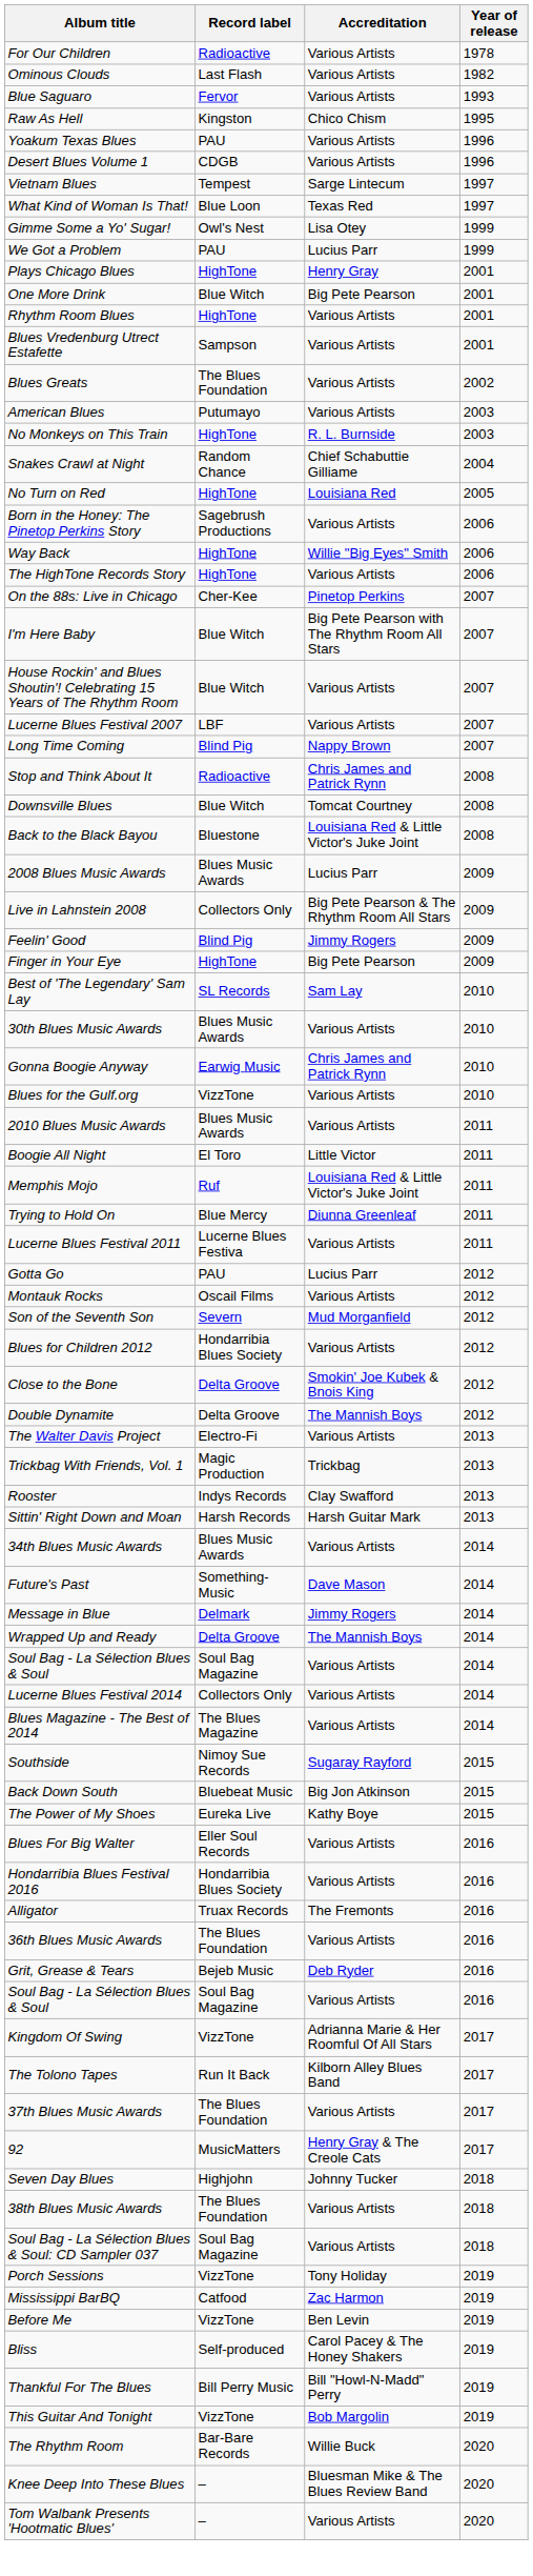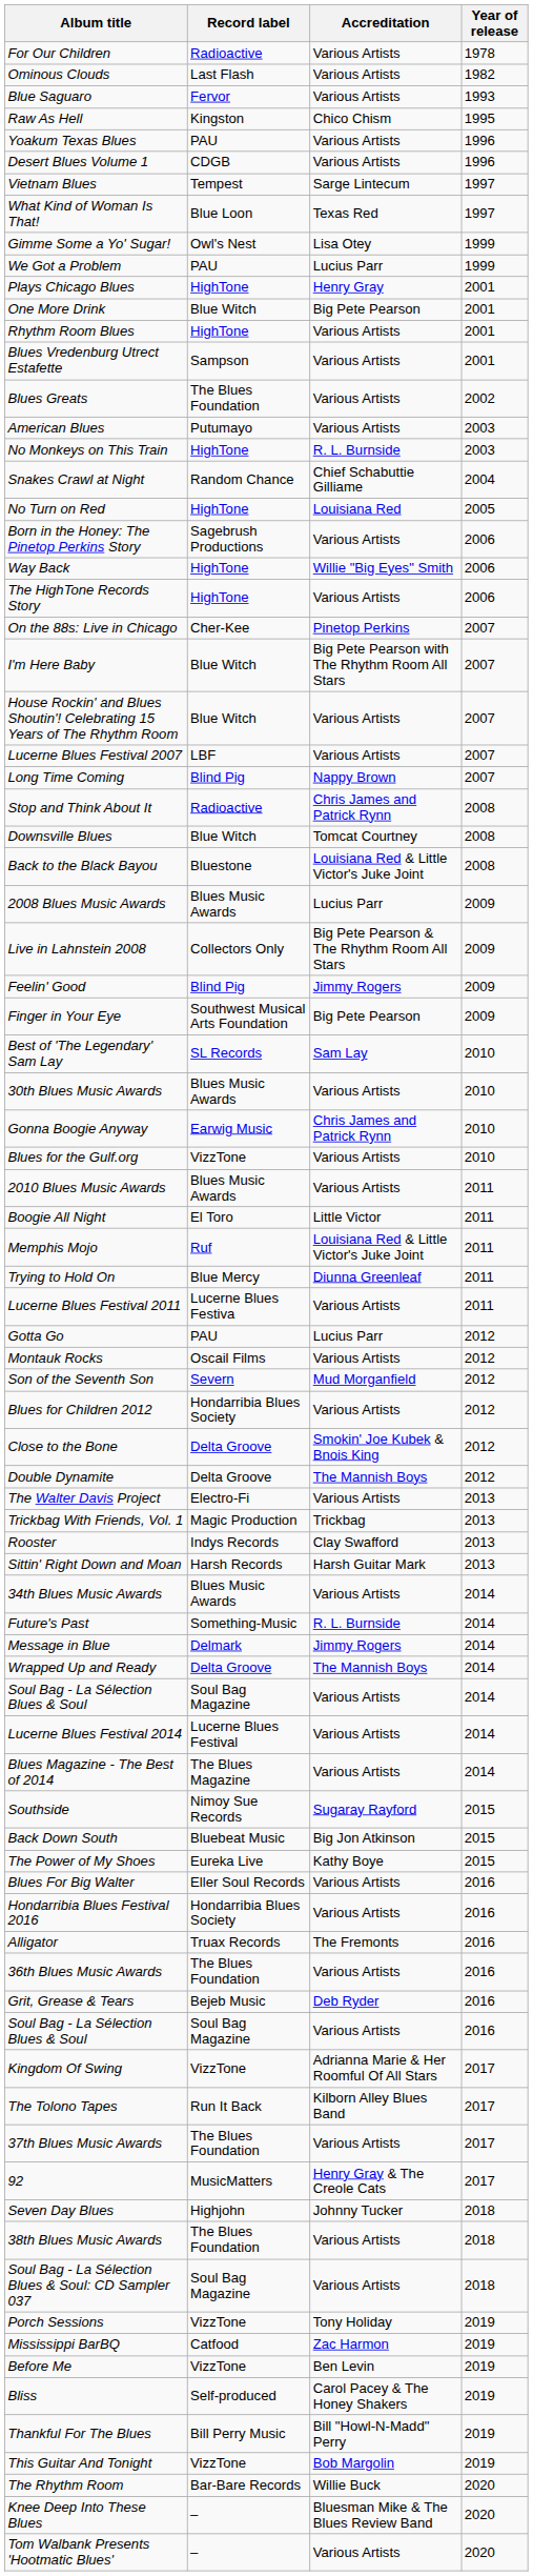 <table class="wikitable sortable">
 <tr>
 <th>Album title</th>
 <th>Record label</th>
 <th>Accreditation</th>
 <th>Year of release</th>
 </tr>
 <tr>
 <td><em>For Our Children</em></td>
 <td><a href='#'>Radioactive</a></td>
 <td>Various Artists</td>
 <td>1978</td>
 </tr>
 <tr>
 <td><em>Ominous Clouds</em></td>
 <td>Last Flash</td>
 <td>Various Artists</td>
 <td>1982</td>
 </tr>
 <tr>
 <td><em>Blue Saguaro</em></td>
 <td><a href='#'>Fervor</a></td>
 <td>Various Artists</td>
 <td>1993</td>
 </tr>
 <tr>
 <td><em>Raw As Hell</em></td>
 <td>Kingston</td>
 <td>Chico Chism</td>
 <td>1995</td>
 </tr>
 <tr>
 <td><em>Yoakum Texas Blues</em></td>
 <td>PAU</td>
 <td>Various Artists</td>
 <td>1996</td>
 </tr>
 <tr>
 <td><em>Desert Blues Volume 1</em></td>
 <td>CDGB</td>
 <td>Various Artists</td>
 <td>1996</td>
 </tr>
 <tr>
 <td><em>Vietnam Blues</em></td>
 <td>Tempest</td>
 <td>Sarge Lintecum</td>
 <td>1997</td>
 </tr>
 <tr>
 <td><em>What Kind of Woman Is That!</em></td>
 <td>Blue Loon</td>
 <td>Texas Red</td>
 <td>1997</td>
 </tr>
 <tr>
 <td><em>Gimme Some a Yo' Sugar!</em></td>
 <td>Owl's Nest</td>
 <td>Lisa Otey</td>
 <td>1999</td>
 </tr>
 <tr>
 <td><em>We Got a Problem</em></td>
 <td>PAU</td>
 <td>Lucius Parr</td>
 <td>1999</td>
 </tr>
 <tr>
 <td><em>Plays Chicago Blues</em></td>
 <td><a href='#'>HighTone</a></td>
 <td><a href='#'>Henry Gray</a></td>
 <td>2001</td>
 </tr>
 <tr>
 <td><em>One More Drink</em></td>
 <td>Blue Witch</td>
 <td>Big Pete Pearson</td>
 <td>2001</td>
 </tr>
 <tr>
 <td><em>Rhythm Room Blues</em></td>
 <td><a href='#'>HighTone</a></td>
 <td>Various Artists</td>
 <td>2001</td>
 </tr>
 <tr>
 <td><em>Blues Vredenburg Utrect Estafette</em></td>
 <td>Sampson</td>
 <td>Various Artists</td>
 <td>2001</td>
 </tr>
 <tr>
 <td><em>Blues Greats</em></td>
 <td>The Blues Foundation</td>
 <td>Various Artists</td>
 <td>2002</td>
 </tr>
 <tr>
 <td><em>American Blues</em></td>
 <td>Putumayo</td>
 <td>Various Artists</td>
 <td>2003</td>
 </tr>
 <tr>
 <td><em>No Monkeys on This Train</em></td>
 <td><a href='#'>HighTone</a></td>
 <td><a href='#'>R. L. Burnside</a></td>
 <td>2003</td>
 </tr>
 <tr>
 <td><em>Snakes Crawl at Night</em></td>
 <td>Random Chance</td>
 <td>Chief Schabuttie Gilliame</td>
 <td>2004</td>
 </tr>
 <tr>
 <td><em>No Turn on Red</em></td>
 <td><a href='#'>HighTone</a></td>
 <td><a href='#'>Louisiana Red</a></td>
 <td>2005</td>
 </tr>
 <tr>
 <td><em>Born in the Honey: The <a href='#'>Pinetop Perkins</a> Story</em></td>
 <td>Sagebrush Productions</td>
 <td>Various Artists</td>
 <td>2006</td>
 </tr>
 <tr>
 <td><em>Way Back</em></td>
 <td><a href='#'>HighTone</a></td>
 <td><a href='#'>Willie "Big Eyes" Smith</a></td>
 <td>2006</td>
 </tr>
 <tr>
 <td><em>The HighTone Records Story</em></td>
 <td><a href='#'>HighTone</a></td>
 <td>Various Artists</td>
 <td>2006</td>
 </tr>
 <tr>
 <td><em>On the 88s: Live in Chicago</em></td>
 <td>Cher-Kee</td>
 <td><a href='#'>Pinetop Perkins</a></td>
 <td>2007</td>
 </tr>
 <tr>
 <td><em>I'm Here Baby</em></td>
 <td>Blue Witch</td>
 <td>Big Pete Pearson with The Rhythm Room All Stars</td>
 <td>2007</td>
 </tr>
 <tr>
 <td><em>House Rockin' and Blues Shoutin'! Celebrating 15 Years of The Rhythm Room</em></td>
 <td>Blue Witch</td>
 <td>Various Artists</td>
 <td>2007</td>
 </tr>
 <tr>
 <td><em>Lucerne Blues Festival 2007</em></td>
 <td>LBF</td>
 <td>Various Artists</td>
 <td>2007</td>
 </tr>
 <tr>
 <td><em>Long Time Coming</em></td>
 <td><a href='#'>Blind Pig</a></td>
 <td><a href='#'>Nappy Brown</a></td>
 <td>2007</td>
 </tr>
 <tr>
 <td><em>Stop and Think About It</em></td>
 <td><a href='#'>Radioactive</a></td>
 <td><a href='#'>Chris James and Patrick Rynn</a></td>
 <td>2008</td>
 </tr>
 <tr>
 <td><em>Downsville Blues</em></td>
 <td>Blue Witch</td>
 <td>Tomcat Courtney</td>
 <td>2008</td>
 </tr>
 <tr>
 <td><em>Back to the Black Bayou</em></td>
 <td>Bluestone</td>
 <td><a href='#'>Louisiana Red</a> & Little Victor's Juke Joint</td>
 <td>2008</td>
 </tr>
 <tr>
 <td><em>2008 Blues Music Awards</em></td>
 <td>Blues Music Awards</td>
 <td>Lucius Parr</td>
 <td>2009</td>
 </tr>
 <tr>
 <td><em>Live in Lahnstein 2008</em></td>
 <td>Collectors Only</td>
 <td>Big Pete Pearson & The Rhythm Room All Stars</td>
 <td>2009</td>
 </tr>
 <tr>
 <td><em>Feelin' Good</em></td>
 <td><a href='#'>Blind Pig</a></td>
 <td><a href='#'>Jimmy Rogers</a></td>
 <td>2009</td>
 </tr>
 <tr>
 <td><em>Finger in Your Eye</em></td>
-<td><a href='#'>HighTone</a></td>
+<td>Southwest Musical Arts Foundation</td>
 <td>Big Pete Pearson</td>
 <td>2009</td>
 </tr>
 <tr>
 <td><em>Best of 'The Legendary' Sam Lay</em></td>
 <td><a href='#'>SL Records</a></td>
 <td><a href='#'>Sam Lay</a></td>
 <td>2010</td>
 </tr>
 <tr>
 <td><em>30th Blues Music Awards</em></td>
 <td>Blues Music Awards</td>
 <td>Various Artists</td>
 <td>2010</td>
 </tr>
 <tr>
 <td><em>Gonna Boogie Anyway</em></td>
 <td><a href='#'>Earwig Music</a></td>
 <td><a href='#'>Chris James and Patrick Rynn</a></td>
 <td>2010</td>
 </tr>
 <tr>
 <td><em>Blues for the Gulf.org</em></td>
 <td>VizzTone</td>
 <td>Various Artists</td>
 <td>2010</td>
 </tr>
 <tr>
 <td><em>2010 Blues Music Awards</em></td>
 <td>Blues Music Awards</td>
 <td>Various Artists</td>
 <td>2011</td>
 </tr>
 <tr>
 <td><em>Boogie All Night</em></td>
 <td>El Toro</td>
 <td>Little Victor</td>
 <td>2011</td>
 </tr>
 <tr>
 <td><em>Memphis Mojo</em></td>
 <td><a href='#'>Ruf</a></td>
 <td><a href='#'>Louisiana Red</a> & Little Victor's Juke Joint</td>
 <td>2011</td>
 </tr>
 <tr>
 <td><em>Trying to Hold On</em></td>
 <td>Blue Mercy</td>
 <td><a href='#'>Diunna Greenleaf</a></td>
 <td>2011</td>
 </tr>
 <tr>
 <td><em>Lucerne Blues Festival 2011</em></td>
 <td>Lucerne Blues Festiva</td>
 <td>Various Artists</td>
 <td>2011</td>
 </tr>
 <tr>
 <td><em>Gotta Go</em></td>
 <td>PAU</td>
 <td>Lucius Parr</td>
 <td>2012</td>
 </tr>
 <tr>
 <td><em>Montauk Rocks</em></td>
 <td>Oscail Films</td>
 <td>Various Artists</td>
 <td>2012</td>
 </tr>
 <tr>
 <td><em>Son of the Seventh Son</em></td>
 <td><a href='#'>Severn</a></td>
 <td><a href='#'>Mud Morganfield</a></td>
 <td>2012</td>
 </tr>
 <tr>
 <td><em>Blues for Children 2012</em></td>
 <td>Hondarribia Blues Society</td>
 <td>Various Artists</td>
 <td>2012</td>
 </tr>
 <tr>
 <td><em>Close to the Bone</em></td>
 <td><a href='#'>Delta Groove</a></td>
 <td><a href='#'>Smokin' Joe Kubek</a> & <a href='#'>Bnois King</a></td>
 <td>2012</td>
 </tr>
 <tr>
 <td><em>Double Dynamite</em></td>
 <td>Delta Groove</td>
 <td><a href='#'>The Mannish Boys</a></td>
 <td>2012</td>
 </tr>
 <tr>
 <td><em>The <a href='#'>Walter Davis</a> Project</em></td>
 <td>Electro-Fi</td>
 <td>Various Artists</td>
 <td>2013</td>
 </tr>
 <tr>
 <td><em>Trickbag With Friends, Vol. 1</em></td>
 <td>Magic Production</td>
 <td>Trickbag</td>
 <td>2013</td>
 </tr>
 <tr>
 <td><em>Rooster</em></td>
 <td>Indys Records</td>
 <td>Clay Swafford</td>
 <td>2013</td>
 </tr>
 <tr>
 <td><em>Sittin' Right Down and Moan</em></td>
 <td>Harsh Records</td>
 <td>Harsh Guitar Mark</td>
 <td>2013</td>
 </tr>
 <tr>
 <td><em>34th Blues Music Awards</em></td>
 <td>Blues Music Awards</td>
 <td>Various Artists</td>
 <td>2014</td>
 </tr>
 <tr>
 <td><em>Future's Past</em></td>
 <td>Something-Music</td>
-<td><a href='#'>Dave Mason</a></td>
+<td><a href='#'>R. L. Burnside</a></td>
 <td>2014</td>
 </tr>
 <tr>
 <td><em>Message in Blue</em></td>
 <td><a href='#'>Delmark</a></td>
 <td><a href='#'>Jimmy Rogers</a></td>
 <td>2014</td>
 </tr>
 <tr>
 <td><em>Wrapped Up and Ready</em></td>
 <td><a href='#'>Delta Groove</a></td>
 <td><a href='#'>The Mannish Boys</a></td>
 <td>2014</td>
 </tr>
 <tr>
 <td><em>Soul Bag - La Sélection Blues & Soul</em></td>
 <td>Soul Bag Magazine</td>
 <td>Various Artists</td>
 <td>2014</td>
 </tr>
 <tr>
 <td><em>Lucerne Blues Festival 2014</em></td>
-<td>Collectors Only</td>
+<td>Lucerne Blues Festival</td>
 <td>Various Artists</td>
 <td>2014</td>
 </tr>
 <tr>
 <td><em>Blues Magazine - The Best of 2014</em></td>
 <td>The Blues Magazine</td>
 <td>Various Artists</td>
 <td>2014</td>
 </tr>
 <tr>
 <td><em>Southside</em></td>
 <td>Nimoy Sue Records</td>
 <td><a href='#'>Sugaray Rayford</a></td>
 <td>2015</td>
 </tr>
 <tr>
 <td><em>Back Down South</em></td>
 <td>Bluebeat Music</td>
 <td>Big Jon Atkinson</td>
 <td>2015</td>
 </tr>
 <tr>
 <td><em>The Power of My Shoes</em></td>
 <td>Eureka Live</td>
 <td>Kathy Boye</td>
 <td>2015</td>
 </tr>
 <tr>
 <td><em>Blues For Big Walter</em></td>
 <td>Eller Soul Records</td>
 <td>Various Artists</td>
 <td>2016</td>
 </tr>
 <tr>
 <td><em>Hondarribia Blues Festival 2016</em></td>
 <td>Hondarribia Blues Society</td>
 <td>Various Artists</td>
 <td>2016</td>
 </tr>
 <tr>
 <td><em>Alligator</em></td>
 <td>Truax Records</td>
 <td>The Fremonts</td>
 <td>2016</td>
 </tr>
 <tr>
 <td><em>36th Blues Music Awards</em></td>
 <td>The Blues Foundation</td>
 <td>Various Artists</td>
 <td>2016</td>
 </tr>
 <tr>
 <td><em>Grit, Grease & Tears</em></td>
 <td>Bejeb Music</td>
 <td><a href='#'>Deb Ryder</a></td>
 <td>2016</td>
 </tr>
 <tr>
 <td><em>Soul Bag - La Sélection Blues & Soul</em></td>
 <td>Soul Bag Magazine</td>
 <td>Various Artists</td>
 <td>2016</td>
 </tr>
 <tr>
 <td><em>Kingdom Of Swing</em></td>
 <td>VizzTone</td>
 <td>Adrianna Marie & Her Roomful Of All Stars</td>
 <td>2017</td>
 </tr>
 <tr>
 <td><em>The Tolono Tapes</em></td>
 <td>Run It Back</td>
 <td>Kilborn Alley Blues Band</td>
 <td>2017</td>
 </tr>
 <tr>
 <td><em>37th Blues Music Awards</em></td>
 <td>The Blues Foundation</td>
 <td>Various Artists</td>
 <td>2017</td>
 </tr>
 <tr>
 <td><em>92</em></td>
 <td>MusicMatters</td>
 <td><a href='#'>Henry Gray</a> & The Creole Cats</td>
 <td>2017</td>
 </tr>
 <tr>
 <td><em>Seven Day Blues</em></td>
 <td>Highjohn</td>
 <td>Johnny Tucker</td>
 <td>2018</td>
 </tr>
 <tr>
 <td><em>38th Blues Music Awards</em></td>
 <td>The Blues Foundation</td>
 <td>Various Artists</td>
 <td>2018</td>
 </tr>
 <tr>
 <td><em>Soul Bag - La Sélection Blues & Soul: CD Sampler 037</em></td>
 <td>Soul Bag Magazine</td>
 <td>Various Artists</td>
 <td>2018</td>
 </tr>
 <tr>
 <td><em>Porch Sessions</em></td>
 <td>VizzTone</td>
 <td>Tony Holiday</td>
 <td>2019</td>
 </tr>
 <tr>
 <td><em>Mississippi BarBQ</em></td>
 <td>Catfood</td>
 <td><a href='#'>Zac Harmon</a></td>
 <td>2019</td>
 </tr>
 <tr>
 <td><em>Before Me</em></td>
 <td>VizzTone</td>
 <td>Ben Levin</td>
 <td>2019</td>
 </tr>
 <tr>
 <td><em>Bliss</em></td>
 <td>Self-produced</td>
 <td>Carol Pacey & The Honey Shakers</td>
 <td>2019</td>
 </tr>
 <tr>
 <td><em>Thankful For The Blues</em></td>
 <td>Bill Perry Music</td>
 <td>Bill "Howl-N-Madd" Perry</td>
 <td>2019</td>
 </tr>
 <tr>
 <td><em>This Guitar And Tonight</em></td>
 <td>VizzTone</td>
 <td><a href='#'>Bob Margolin</a></td>
 <td>2019</td>
 </tr>
 <tr>
 <td><em>The Rhythm Room</em></td>
 <td>Bar-Bare Records</td>
 <td>Willie Buck</td>
 <td>2020</td>
 </tr>
 <tr>
 <td><em>Knee Deep Into These Blues</em></td>
 <td>–</td>
 <td>Bluesman Mike & The Blues Review Band</td>
 <td>2020</td>
 </tr>
 <tr>
 <td><em>Tom Walbank Presents 'Hootmatic Blues' </em></td>
 <td>–</td>
 <td>Various Artists</td>
 <td>2020</td>
 </tr>
 </table>
